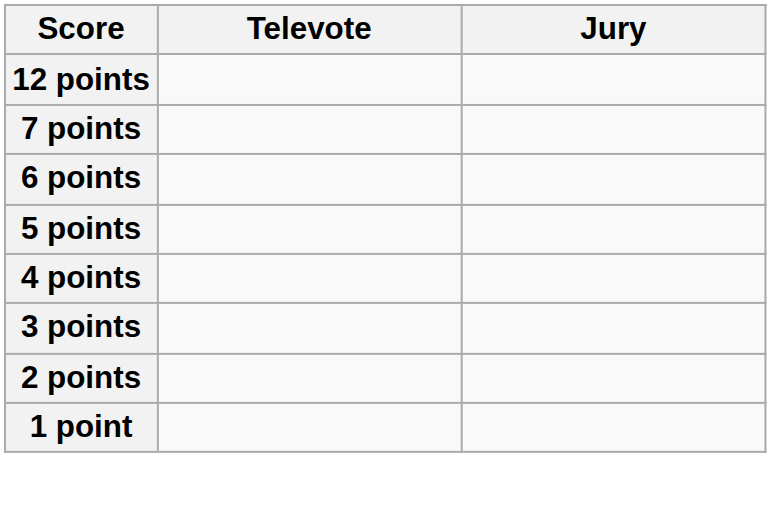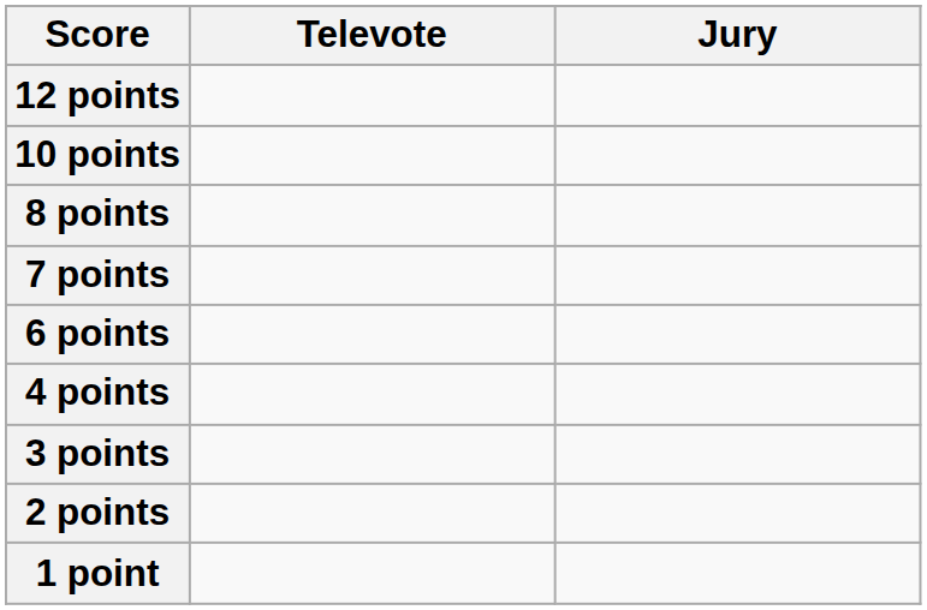 <table class="wikitable">
 <tr>
 </tr>
 <tr>
 <th scope="col" width="20%">Score</th>
 <th scope="col" width="40%">Televote</th>
 <th scope="col" width="40%">Jury</th>
 </tr>
 <tr>
 <th scope="row">12 points</th>
 <td></td>
 <td></td>
 </tr>
 <tr>
+<th scope="row">10 points</th>
+<td></td>
+<td></td>
+</tr>
+<tr>
+<th scope="row">8 points</th>
+<td {{Unbulleted list></td>
+<td></td>
+</tr>
+<tr>
 <th scope="row">7 points</th>
 <td></td>
 <td></td>
 </tr>
 <tr>
 <th scope="row">6 points</th>
-<td></td>
-<td></td>
-</tr>
-<tr>
-<th scope="row">5 points</th>
 <td></td>
 <td></td>
 </tr>
 <tr>
 <th scope="row">4 points</th>
 <td></td>
 <td></td>
 </tr>
 <tr>
 <th scope="row">3 points</th>
 <td></td>
 <td></td>
 </tr>
 <tr>
 <th scope="row">2 points</th>
 <td></td>
 <td></td>
 </tr>
 <tr>
 <th scope="row">1 point</th>
 <td></td>
 <td></td>
 </tr>
 </table>
